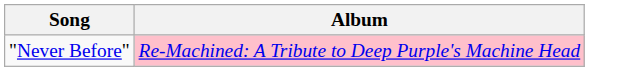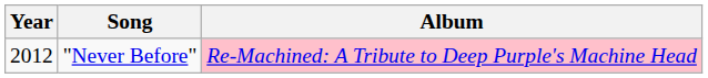 <table class="wikitable">
 <tr>
+<th>Year</th>
 <th>Song</th>
 <th>Album</th>
 </tr>
 <tr>
+<td>2012</td>
 <td>"<a href='#'>Never Before</a>"</td>
 <td style="background: pink;"><em><a href='#'>Re-Machined: A Tribute to Deep Purple's Machine Head</a></em></td>
 </tr>
 </table>
